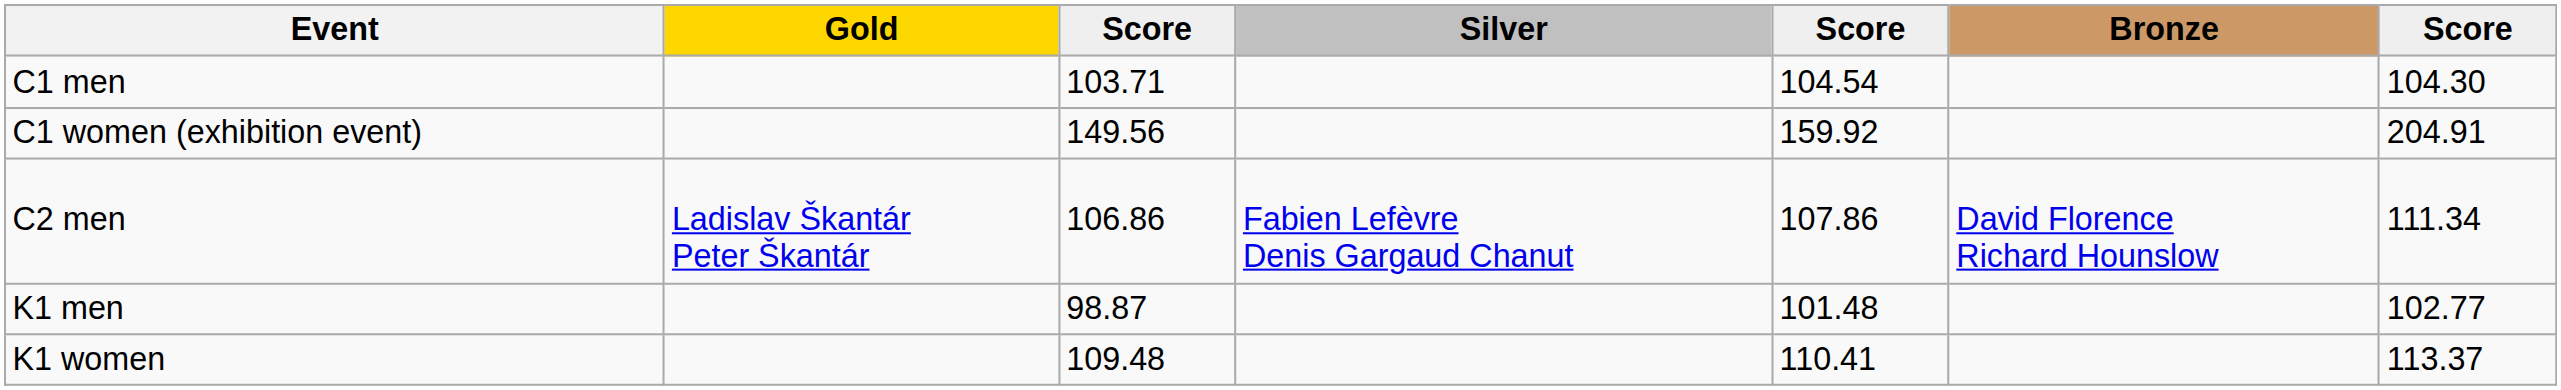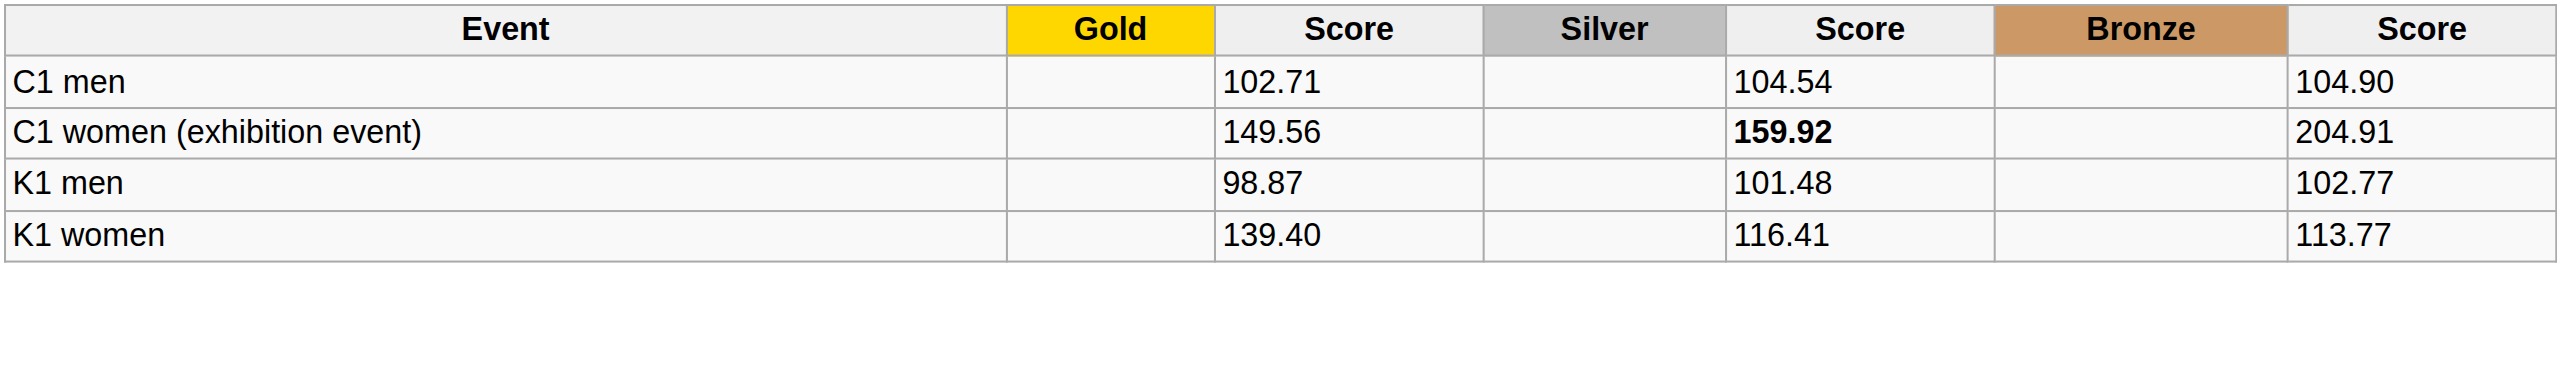 <table class="wikitable" width=100%>
 <tr>
 <th>Event</th>
 <td align=center bgcolor="gold"><strong>Gold</strong></td>
 <td align=center bgcolor="EFEFEF"><strong>Score</strong></td>
 <td align=center bgcolor="silver"><strong>Silver</strong></td>
 <td align=center bgcolor="EFEFEF"><strong>Score</strong></td>
 <td align=center bgcolor="CC9966"><strong>Bronze</strong></td>
 <td align=center bgcolor="EFEFEF"><strong>Score</strong></td>
 </tr>
 <tr>
 <td>C1 men</td>
 <td></td>
-<td>103.71</td>
+<td>102.71</td>
 <td></td>
 <td>104.54</td>
 <td></td>
-<td>104.30</td>
+<td>104.90</td>
 </tr>
 <tr>
 <td>C1 women (exhibition event)</td>
 <td></td>
 <td>149.56</td>
 <td></td>
-<td>159.92</td>
+<td><strong>159.92</strong></td>
 <td></td>
 <td>204.91</td>
-</tr>
-<tr>
-<td>C2 men</td>
-<td><br><a href='#'>Ladislav Škantár</a><br><a href='#'>Peter Škantár</a></td>
-<td>106.86</td>
-<td><br><a href='#'>Fabien Lefèvre</a><br><a href='#'>Denis Gargaud Chanut</a></td>
-<td>107.86</td>
-<td><br><a href='#'>David Florence</a><br><a href='#'>Richard Hounslow</a></td>
-<td>111.34</td>
 </tr>
 <tr>
 <td>K1 men</td>
 <td></td>
 <td>98.87</td>
 <td></td>
 <td>101.48</td>
 <td></td>
 <td>102.77</td>
 </tr>
 <tr>
 <td>K1 women</td>
 <td></td>
-<td>109.48</td>
+<td>139.40</td>
 <td></td>
-<td>110.41</td>
+<td>116.41</td>
 <td></td>
-<td>113.37</td>
+<td>113.77</td>
 </tr>
 </table>
